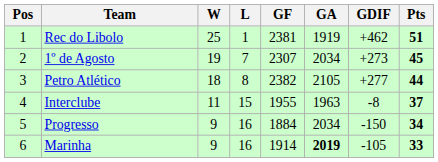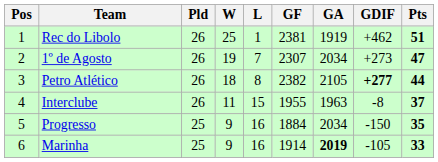 <table class=wikitable style="text-align:center" width=500>
 <tr>
 <th width=5%>Pos</th>
 <th width=25%>Team</th>
+<th width=5%>Pld</th>
 <th width=5%>W</th>
 <th width=5%>L</th>
 <th width=5%>GF</th>
 <th width=5%>GA</th>
 <th width=5%>GDIF</th>
 <th width=5%>Pts</th>
 </tr>
 <tr bgcolor=#ccffcc>
 <td>1</td>
 <td align="left"><a href='#'>Rec do Libolo</a></td>
+<td>26</td>
 <td>25</td>
 <td>1</td>
 <td>2381</td>
 <td>1919</td>
 <td>+462</td>
 <td><strong>51</strong></td>
 </tr>
 <tr bgcolor=#ccffcc>
 <td>2</td>
 <td align="left"><a href='#'>1º de Agosto</a></td>
+<td>26</td>
 <td>19</td>
 <td>7</td>
 <td>2307</td>
 <td>2034</td>
 <td>+273</td>
-<td><strong>45</strong></td>
+<td><strong>47</strong></td>
 </tr>
 <tr bgcolor=#ccffcc>
 <td>3</td>
 <td align="left"><a href='#'>Petro Atlético</a></td>
+<td>26</td>
 <td>18</td>
 <td>8</td>
 <td>2382</td>
 <td>2105</td>
-<td>+277</td>
+<td><strong>+277</strong></td>
 <td><strong>44</strong></td>
 </tr>
 <tr bgcolor=#ccffcc>
 <td>4</td>
 <td align="left"><a href='#'>Interclube</a></td>
+<td>26</td>
 <td>11</td>
 <td>15</td>
 <td>1955</td>
 <td>1963</td>
 <td>-8</td>
 <td><strong>37</strong></td>
 </tr>
 <tr bgcolor=#ccffcc>
 <td>5</td>
 <td align="left"><a href='#'>Progresso</a></td>
+<td>25</td>
 <td>9</td>
 <td>16</td>
 <td>1884</td>
 <td>2034</td>
 <td>-150</td>
-<td><strong>34</strong></td>
+<td><strong>35</strong></td>
 </tr>
 <tr bgcolor=#ccffcc>
 <td>6</td>
 <td align="left"><a href='#'>Marinha</a></td>
+<td>25</td>
 <td>9</td>
 <td>16</td>
 <td>1914</td>
 <td><strong>2019</strong></td>
 <td>-105</td>
 <td><strong>33</strong></td>
 </tr>
 </table>
